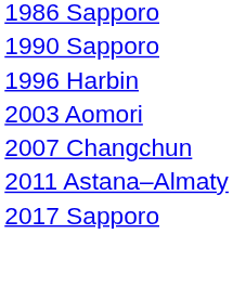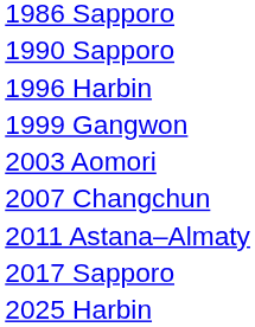 <table>
 <tr>
 <td><a href='#'>1986 Sapporo</a></td>
 <td></td>
 <td></td>
 <td></td>
 </tr>
 <tr>
 <td><a href='#'>1990 Sapporo</a></td>
 <td></td>
 <td></td>
 <td></td>
 </tr>
 <tr>
 <td><a href='#'>1996 Harbin</a></td>
+<td></td>
+<td></td>
+<td></td>
+</tr>
+<tr>
+<td><a href='#'>1999 Gangwon</a></td>
 <td></td>
 <td></td>
 <td></td>
 </tr>
 <tr>
 <td><a href='#'>2003 Aomori</a></td>
 <td></td>
 <td></td>
 <td></td>
 </tr>
 <tr>
 <td rowspan=2><a href='#'>2007 Changchun</a></td>
 <td rowspan=2></td>
 <td rowspan=2></td>
 <td></td>
 </tr>
 <tr>
 <td></td>
 </tr>
 <tr>
 <td><a href='#'>2011 Astana–Almaty</a></td>
 <td></td>
 <td></td>
 <td></td>
 </tr>
 <tr>
 <td><a href='#'>2017 Sapporo</a></td>
 <td></td>
 <td></td>
 <td></td>
 </tr>
+<tr>
+<td><a href='#'>2025 Harbin</a></td>
+<td></td>
+<td></td>
+<td></td>
+</tr>
 </table>
